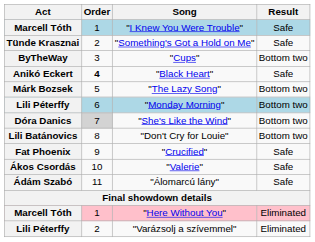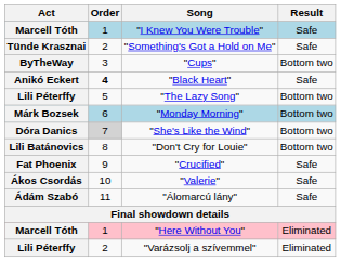 <table class="wikitable" style="text-align:center;">
 <tr>
 <th scope="col">Act</th>
 <th scope="col">Order</th>
 <th scope="col">Song</th>
 <th scope="col">Result</th>
 </tr>
 <tr bgcolor="lightblue">
 <th scope="row">Marcell Tóth</th>
 <td>1</td>
 <td>"<a href='#'>I Knew You Were Trouble</a>"</td>
 <td>Safe</td>
 </tr>
 <tr>
 <th scope="row">Tünde Krasznai</th>
 <td>2</td>
 <td>"<a href='#'>Something's Got a Hold on Me</a>"</td>
 <td>Safe</td>
 </tr>
 <tr>
 <th scope="row">ByTheWay</th>
 <td>3</td>
 <td>"<a href='#'>Cups</a>"</td>
 <td>Bottom two</td>
 </tr>
 <tr>
 <th scope="row">Anikó Eckert</th>
 <td><strong>4</strong></td>
 <td>"<a href='#'>Black Heart</a>"</td>
 <td>Safe</td>
 </tr>
 <tr>
-<th scope="row">Márk Bozsek</th>
+<th scope="row">Lili Péterffy</th>
 <td>5</td>
 <td>"<a href='#'>The Lazy Song</a>"</td>
 <td>Bottom two</td>
 </tr>
 <tr bgcolor="lightblue">
-<th scope="row">Lili Péterffy</th>
+<th scope="row">Márk Bozsek</th>
 <td>6</td>
 <td>"<a href='#'>Monday Morning</a>"</td>
 <td>Bottom two</td>
 </tr>
 <tr>
 <th scope="row">Dóra Danics</th>
 <td style="background: lightgrey;">7</td>
 <td>"<a href='#'>She's Like the Wind</a>"</td>
 <td>Bottom two</td>
 </tr>
 <tr>
 <th scope="row">Lili Batánovics</th>
 <td>8</td>
 <td>"Don't Cry for Louie"</td>
 <td>Bottom two</td>
 </tr>
 <tr>
 <th scope="row">Fat Phoenix</th>
 <td>9</td>
 <td>"<a href='#'>Crucified</a>"</td>
 <td>Safe</td>
 </tr>
 <tr>
 <th scope="row">Ákos Csordás</th>
 <td>10</td>
 <td>"<a href='#'>Valerie</a>"</td>
 <td>Safe</td>
 </tr>
 <tr>
 <th scope="row">Ádám Szabó</th>
 <td>11</td>
 <td>"Álomarcú lány"</td>
 <td>Safe</td>
 </tr>
 <tr>
 <th scope="col" colspan="6">Final showdown details</th>
 </tr>
 <tr bgcolor="pink">
 <th scope="row">Marcell Tóth</th>
 <td>1</td>
 <td>"<a href='#'>Here Without You</a>"</td>
 <td>Eliminated</td>
 </tr>
 <tr>
 <th scope="row">Lili Péterffy</th>
 <td>2</td>
 <td>"Varázsolj a szívemmel"</td>
 <td>Eliminated</td>
 </tr>
 </table>
